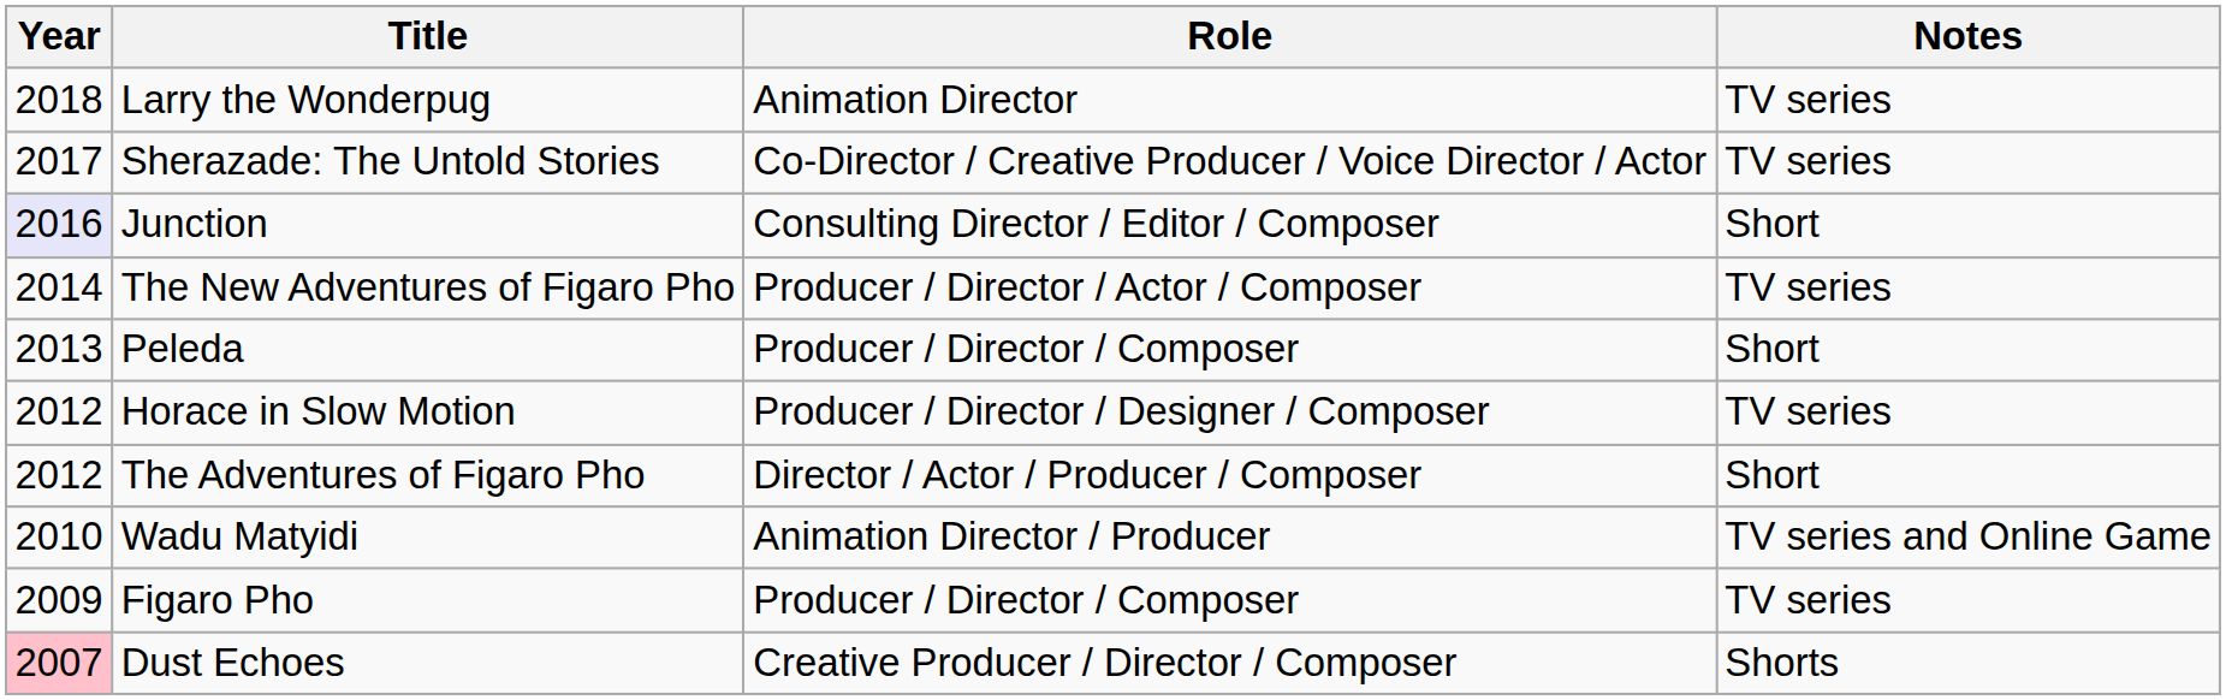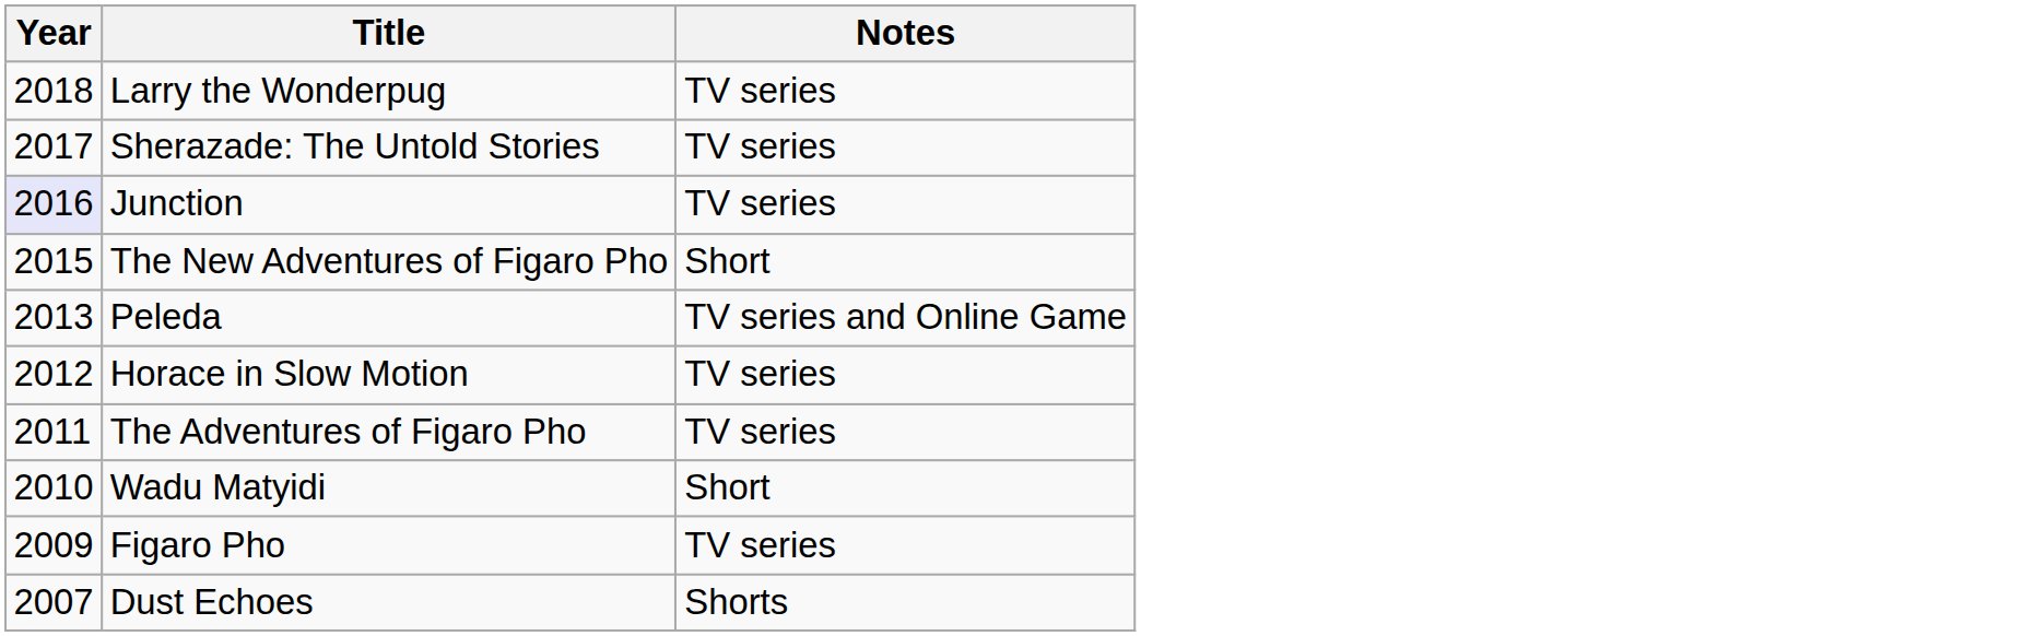 <table class="wikitable">
 <tr>
 <th>Year</th>
 <th>Title</th>
-<th>Role</th>
 <th>Notes</th>
 </tr>
 <tr>
 <td>2018</td>
 <td>Larry the Wonderpug</td>
-<td>Animation Director</td>
 <td>TV series</td>
 </tr>
 <tr>
 <td>2017</td>
 <td>Sherazade: The Untold Stories</td>
-<td>Co-Director / Creative Producer / Voice Director / Actor</td>
 <td>TV series</td>
 </tr>
 <tr>
 <td style="background: lavender;">2016</td>
 <td>Junction</td>
-<td>Consulting Director / Editor / Composer</td>
-<td>Short</td>
+<td>TV series</td>
 </tr>
 <tr>
-<td>2014</td>
+<td>2015</td>
 <td>The New Adventures of Figaro Pho</td>
-<td>Producer / Director / Actor / Composer</td>
-<td>TV series</td>
+<td>Short</td>
 </tr>
 <tr>
 <td>2013</td>
 <td>Peleda</td>
-<td>Producer / Director / Composer</td>
-<td>Short</td>
+<td>TV series and Online Game</td>
 </tr>
 <tr>
 <td>2012</td>
 <td>Horace in Slow Motion</td>
-<td>Producer / Director / Designer / Composer</td>
 <td>TV series</td>
 </tr>
 <tr>
-<td>2012</td>
+<td>2011</td>
 <td>The Adventures of Figaro Pho</td>
-<td>Director / Actor / Producer / Composer</td>
-<td>Short</td>
+<td>TV series</td>
 </tr>
 <tr>
 <td>2010</td>
 <td>Wadu Matyidi</td>
-<td>Animation Director / Producer</td>
-<td>TV series and Online Game</td>
+<td>Short</td>
 </tr>
 <tr>
 <td>2009</td>
 <td>Figaro Pho</td>
-<td>Producer / Director / Composer</td>
 <td>TV series</td>
 </tr>
 <tr>
-<td style="background: pink;">2007</td>
+<td>2007</td>
 <td>Dust Echoes</td>
-<td>Creative Producer / Director / Composer</td>
 <td>Shorts</td>
 </tr>
 </table>
